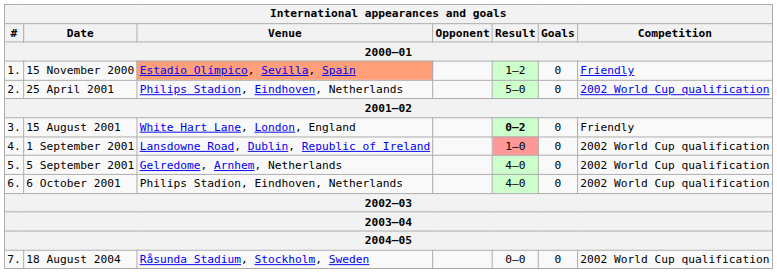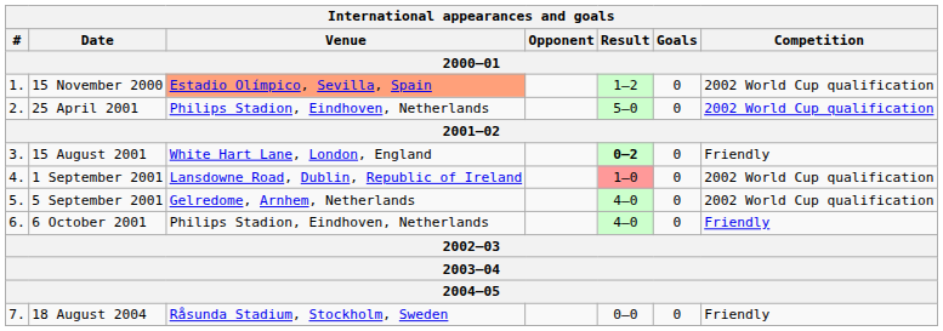 <table class="wikitable collapsible collapsed" style="font-size:90%">
 <tr>
 <th colspan="7"><strong>International appearances and goals</strong></th>
 </tr>
 <tr>
 <th>#</th>
 <th>Date</th>
 <th>Venue</th>
 <th>Opponent</th>
 <th>Result</th>
 <th>Goals</th>
 <th>Competition</th>
 </tr>
 <tr>
 <th colspan="7"><strong>2000–01</strong></th>
 </tr>
 <tr>
 <td>1.</td>
 <td>15 November 2000</td>
 <td style="background: lightsalmon;"><a href='#'>Estadio Olímpico</a>, <a href='#'>Sevilla</a>, <a href='#'>Spain</a></td>
 <td></td>
 <td style="background:#ccffcc; text-align: center">1–2</td>
 <td style="text-align: center">0</td>
-<td><a href='#'>Friendly</a></td>
+<td>2002 World Cup qualification</td>
 </tr>
 <tr>
 <td>2.</td>
 <td>25 April 2001</td>
 <td><a href='#'>Philips Stadion</a>, <a href='#'>Eindhoven</a>, Netherlands</td>
 <td></td>
 <td style="background:#ccffcc; text-align: center">5–0</td>
 <td style="text-align: center">0</td>
 <td><a href='#'>2002 World Cup qualification</a></td>
 </tr>
 <tr>
 <th colspan="7"><strong>2001–02</strong></th>
 </tr>
 <tr>
 <td>3.</td>
 <td>15 August 2001</td>
 <td><a href='#'>White Hart Lane</a>, <a href='#'>London</a>, England</td>
 <td></td>
 <td style="background:#ccffcc; text-align: center"><strong>0–2</strong></td>
 <td style="text-align: center">0</td>
 <td>Friendly</td>
 </tr>
 <tr>
 <td>4.</td>
 <td>1 September 2001</td>
 <td><a href='#'>Lansdowne Road</a>, <a href='#'>Dublin</a>, <a href='#'>Republic of Ireland</a></td>
 <td></td>
 <td style="background:#ff9999; text-align: center">1–0</td>
 <td style="text-align: center">0</td>
 <td>2002 World Cup qualification</td>
 </tr>
 <tr>
 <td>5.</td>
 <td>5 September 2001</td>
 <td><a href='#'>Gelredome</a>, <a href='#'>Arnhem</a>, Netherlands</td>
 <td></td>
 <td style="background:#ccffcc; text-align: center">4–0</td>
 <td style="text-align: center">0</td>
 <td>2002 World Cup qualification</td>
 </tr>
 <tr>
 <td>6.</td>
 <td>6 October 2001</td>
 <td>Philips Stadion, Eindhoven, Netherlands</td>
 <td></td>
 <td style="background:#ccffcc; text-align: center">4–0</td>
 <td style="text-align: center">0</td>
-<td>2002 World Cup qualification</td>
+<td><a href='#'>Friendly</a></td>
 </tr>
 <tr>
 <th colspan="7"><strong>2002–03</strong></th>
 </tr>
 <tr>
 <th colspan="7"><strong>2003–04</strong></th>
 </tr>
 <tr>
 <th colspan="7"><strong>2004–05</strong></th>
 </tr>
 <tr>
 <td>7.</td>
 <td>18 August 2004</td>
 <td><a href='#'>Råsunda Stadium</a>, <a href='#'>Stockholm</a>, <a href='#'>Sweden</a></td>
 <td></td>
 <td style="text-align: center">0–0</td>
 <td style="text-align: center">0</td>
-<td>2002 World Cup qualification</td>
+<td>Friendly</td>
 </tr>
 <tr>
 </tr>
 </table>
